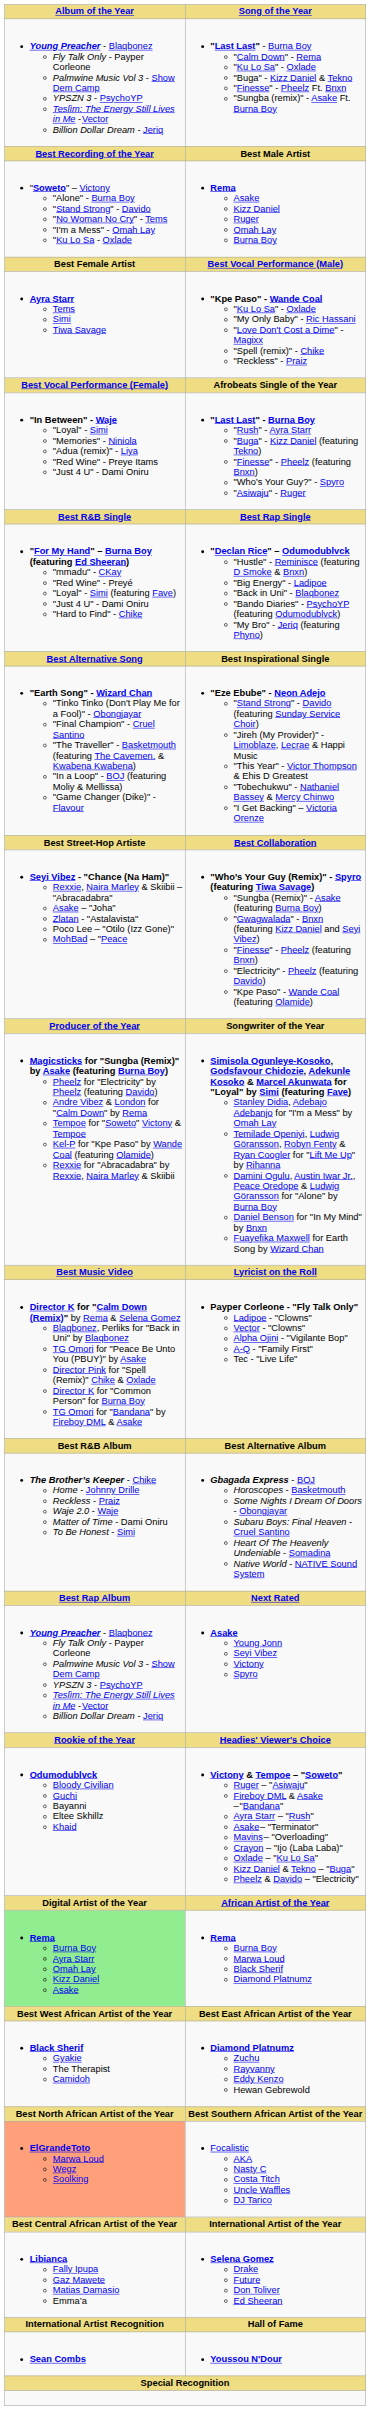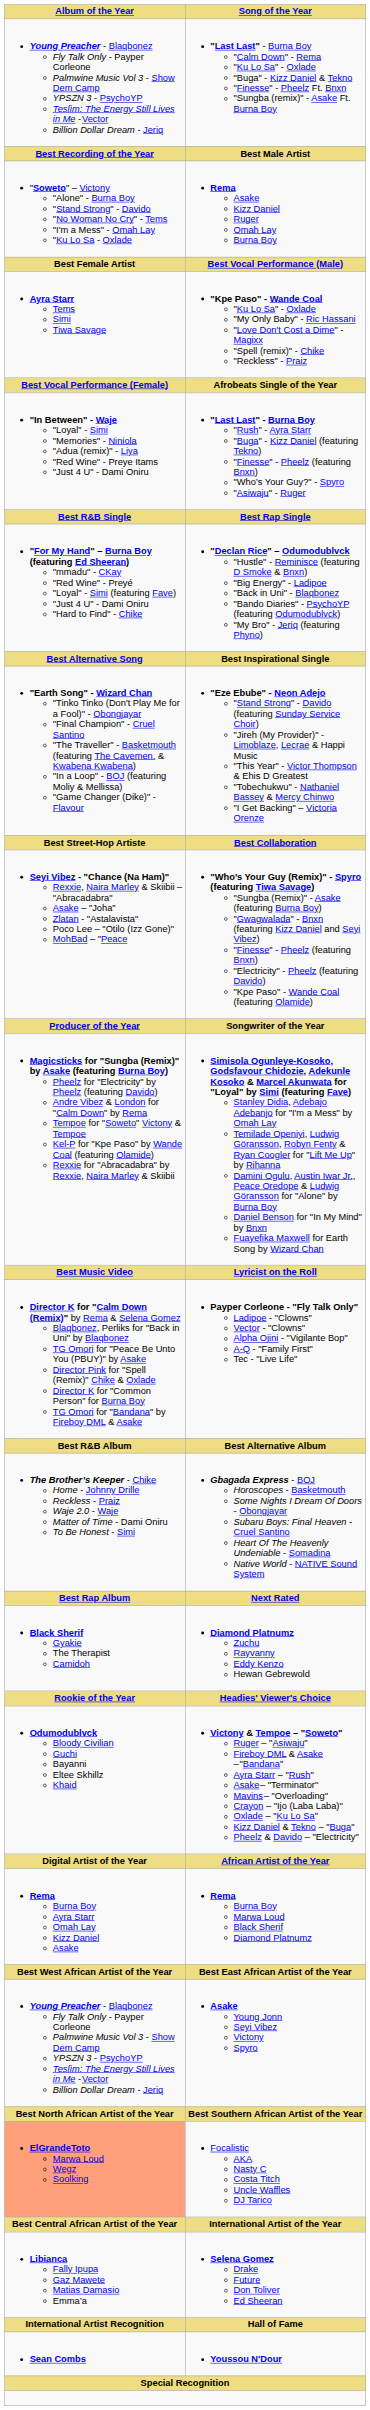 <table class=wikitable width="100%">
 <tr>
 <th style="background:#EEDD82;" ! width="50%"><a href='#'>Album of the Year</a></th>
 <th style="background:#EEDD82;" ! width="50%"><a href='#'>Song of the Year</a></th>
 </tr>
 <tr>
 <td valign="top"><br><ul><li> <strong><em><a href='#'>Young Preacher</a></em></strong> - <a href='#'>Blaqbonez</a><ul><li><em>Fly Talk Only</em> - Payper Corleone</li><li><em>Palmwine Music Vol 3</em> - <a href='#'>Show Dem Camp</a></li><li><em>YPSZN 3</em> - <a href='#'>PsychoYP</a></li><li><em><a href='#'>Teslìm: The Energy Still Lives in Me</a></em> - <a href='#'>Vector</a></li><li><em>Billion Dollar Dream</em> - <a href='#'>Jeriq</a></li></ul></li></ul></td>
 <td valign="top"><br><ul><li> <strong>"<a href='#'>Last Last</a>"</strong> - <a href='#'>Burna Boy</a><ul><li>"<a href='#'>Calm Down</a>" - <a href='#'>Rema</a></li><li>"<a href='#'>Ku Lo Sa</a>" - <a href='#'>Oxlade</a></li><li>"Buga" - <a href='#'>Kizz Daniel</a> & <a href='#'>Tekno</a></li><li>"<a href='#'>Finesse</a>" - <a href='#'>Pheelz</a> Ft. <a href='#'>Bnxn</a></li><li>"Sungba (remix)" - <a href='#'>Asake</a> Ft. <a href='#'>Burna Boy</a></li></ul></li></ul></td>
 </tr>
 <tr>
 <th style="background:#EEDD82;" ! width="50%"><a href='#'>Best Recording of the Year</a></th>
 <th style="background:#EEDD82;" ! width="50%">Best Male Artist</th>
 </tr>
 <tr>
 <td valign="top"><br><ul><li> "<strong><a href='#'>Soweto</a></strong>" – <a href='#'>Victony</a><ul><li>"Alone" - <a href='#'>Burna Boy</a></li><li>"<a href='#'>Stand Strong</a>" - <a href='#'>Davido</a></li><li>"<a href='#'>No Woman No Cry</a>" - <a href='#'>Tems</a></li><li>"I'm a Mess" - <a href='#'>Omah Lay</a></li><li>"<a href='#'>Ku Lo Sa</a> - <a href='#'>Oxlade</a></li></ul></li></ul></td>
 <td valign="top"><br><ul><li> <strong><a href='#'>Rema</a></strong><ul><li><a href='#'>Asake</a></li><li><a href='#'>Kizz Daniel</a></li><li><a href='#'>Ruger</a></li><li><a href='#'>Omah Lay</a></li><li><a href='#'>Burna Boy</a></li></ul></li></ul></td>
 </tr>
 <tr>
 <th style="background:#EEDD82;" ! width="50%">Best Female Artist</th>
 <th style="background:#EEDD82;" ! width="50%"><a href='#'>Best Vocal Performance (Male)</a></th>
 </tr>
 <tr>
 <td valign="top"><br><ul><li> <strong><a href='#'>Ayra Starr</a></strong><ul><li><a href='#'>Tems</a></li><li><a href='#'>Simi</a></li><li><a href='#'>Tiwa Savage</a></li></ul></li></ul></td>
 <td valign="top"><br><ul><li> <strong>"Kpe Paso" - <a href='#'>Wande Coal</a></strong><ul><li>"<a href='#'>Ku Lo Sa</a>" - <a href='#'>Oxlade</a></li><li>"My Only Baby" - <a href='#'>Ric Hassani</a></li><li>"<a href='#'>Love Don't Cost a Dime</a>" - <a href='#'>Magixx</a></li><li>"Spell (remix)" - <a href='#'>Chike</a></li><li>"Reckless" - <a href='#'>Praiz</a></li></ul></li></ul></td>
 </tr>
 <tr>
 <th style="background:#EEDD82;" ! width="50%"><a href='#'>Best Vocal Performance (Female)</a></th>
 <th style="background:#EEDD82;" ! width="50%">Afrobeats Single of the Year</th>
 </tr>
 <tr>
 <td valign="top"><br><ul><li> <strong>"In Between" - <a href='#'>Waje</a></strong><ul><li>"Loyal" - <a href='#'>Simi</a></li><li>"Memories" - <a href='#'>Niniola</a></li><li>"Adua (remix)" - <a href='#'>Liya</a></li><li>"Red Wine" - Preye Itams</li><li>"Just 4 U" - Dami Oniru</li></ul></li></ul></td>
 <td valign="top"><br><ul><li> <strong>"<a href='#'>Last Last</a>" - <a href='#'>Burna Boy</a></strong><ul><li>"<a href='#'>Rush</a>" - <a href='#'>Ayra Starr</a></li><li>"<a href='#'>Buga</a>" - <a href='#'>Kizz Daniel</a> <span>(featuring <a href='#'>Tekno</a>)</span></li><li>"<a href='#'>Finesse</a>" - <a href='#'>Pheelz</a> <span>(featuring <a href='#'>Bnxn</a>)</span></li><li>"Who’s Your Guy?" - <a href='#'>Spyro</a></li><li>"<a href='#'>Asiwaju</a>" - <a href='#'>Ruger</a></li></ul></li></ul></td>
 </tr>
 <tr>
 <th style="background:#EEDD82;" ! width="50%"><a href='#'>Best R&B Single</a></th>
 <th style="background:#EEDD82;" ! width="50%"><a href='#'>Best Rap Single</a></th>
 </tr>
 <tr>
 <td valign="top"><br><ul><li> <strong>"<a href='#'>For My Hand</a>" – <a href='#'>Burna Boy</a> <span>(featuring <a href='#'>Ed Sheeran</a>)</span></strong><ul><li>"mmadu" - <a href='#'>CKay</a></li><li>"Red Wine" - Preyé</li><li>"Loyal" - <a href='#'>Simi</a> <span>(featuring <a href='#'>Fave</a>)</span></li><li>"Just 4 U" - Dami Oniru</li><li>"Hard to Find" - <a href='#'>Chike</a></li></ul></li></ul></td>
 <td valign="top"><br><ul><li> <strong>"<a href='#'>Declan Rice</a>" – <a href='#'>Odumodublvck</a></strong><ul><li>"Hustle" - <a href='#'>Reminisce</a> <span>(featuring <a href='#'>D Smoke</a> & <a href='#'>Bnxn</a>)</span></li><li>"Big Energy" - <a href='#'>Ladipoe</a></li><li>"Back in Uni" - <a href='#'>Blaqbonez</a></li><li>"Bando Diaries" - <a href='#'>PsychoYP</a> <span>(featuring <a href='#'>Odumodublvck</a>)</span></li><li>"My Bro" - <a href='#'>Jeriq</a> <span>(featuring <a href='#'>Phyno</a>)</span></li></ul></li></ul></td>
 </tr>
 <tr>
 <th style="background:#EEDD82;" ! width="50%"><a href='#'>Best Alternative Song</a></th>
 <th style="background:#EEDD82;" ! width="50%">Best Inspirational Single</th>
 </tr>
 <tr>
 <td valign="top"><br><ul><li> <strong>"Earth Song" - <a href='#'>Wizard Chan</a></strong><ul><li>"Tinko Tinko (Don't Play Me for a Fool)" - <a href='#'>Obongjayar</a></li><li>"Final Champion" - <a href='#'>Cruel Santino</a></li><li>"The Traveller" - <a href='#'>Basketmouth</a> <span>(featuring <a href='#'>The Cavemen.</a> & <a href='#'>Kwabena Kwabena</a>)</span></li><li>"In a Loop" - <a href='#'>BOJ</a> <span>(featuring Moliy & Mellissa)</span></li><li>"Game Changer (Dike)" - <a href='#'>Flavour</a></li></ul></li></ul></td>
 <td valign="top"><br><ul><li> <strong>"Eze Ebube" - <a href='#'>Neon Adejo</a></strong><ul><li>"<a href='#'>Stand Strong</a>" - <a href='#'>Davido</a> <span>(featuring <a href='#'>Sunday Service Choir</a>)</span></li><li>"Jireh (My Provider)" - <a href='#'>Limoblaze</a>, <a href='#'>Lecrae</a> & Happi Music</li><li>"This Year" - <a href='#'>Victor Thompson</a> & Ehis D Greatest</li><li>"Tobechukwu" - <a href='#'>Nathaniel Bassey</a> & <a href='#'>Mercy Chinwo</a></li><li>"I Get Backing" – <a href='#'>Victoria Orenze</a></li></ul></li></ul></td>
 </tr>
 <tr>
 <th style="background:#EEDD82;" ! width="50%">Best Street-Hop Artiste</th>
 <th style="background:#EEDD82;" ! width="50%"><a href='#'>Best Collaboration</a></th>
 </tr>
 <tr>
 <td valign="top"><br><ul><li> <strong><a href='#'>Seyi Vibez</a> - "Chance (Na Ham)"</strong><ul><li><a href='#'>Rexxie</a>, <a href='#'>Naira Marley</a> & Skiibii – "Abracadabra"</li><li><a href='#'>Asake</a> – "Joha"</li><li><a href='#'>Zlatan</a> - "Astalavista"</li><li>Poco Lee – "Otilo (Izz Gone)"</li><li><a href='#'>MohBad</a> – "<a href='#'>Peace</a></li></ul></li></ul></td>
 <td valign="top"><br><ul><li> <strong>"Who’s Your Guy (Remix)" - <a href='#'>Spyro</a> <span>(featuring <a href='#'>Tiwa Savage</a>)</span></strong><ul><li>"Sungba (Remix)" - <a href='#'>Asake</a> <span>(featuring <a href='#'>Burna Boy</a>)</span></li><li>"<a href='#'>Gwagwalada</a>" - <a href='#'>Bnxn</a> <span>(featuring <a href='#'>Kizz Daniel</a> and <a href='#'>Seyi Vibez</a>)</span></li><li>"<a href='#'>Finesse</a>" - <a href='#'>Pheelz</a> <span>(featuring <a href='#'>Bnxn</a>)</span></li><li>"Electricity" - <a href='#'>Pheelz</a> <span>(featuring <a href='#'>Davido</a>)</span></li><li>"Kpe Paso" - <a href='#'>Wande Coal</a> <span>(featuring <a href='#'>Olamide</a>)</span></li></ul></li></ul></td>
 </tr>
 <tr>
 <th style="background:#EEDD82;" ! width="50%"><a href='#'>Producer of the Year</a></th>
 <th style="background:#EEDD82;" ! width="50%">Songwriter of the Year</th>
 </tr>
 <tr>
 <td valign="top"><br><ul><li> <strong><a href='#'>Magicsticks</a> for "Sungba (Remix)" by <a href='#'>Asake</a> <span>(featuring <a href='#'>Burna Boy</a>)</span></strong><ul><li><a href='#'>Pheelz</a> for "Electricity" by <a href='#'>Pheelz</a> <span>(featuring <a href='#'>Davido</a>)</span></li><li><a href='#'>Andre Vibez</a> & <a href='#'>London</a> for "<a href='#'>Calm Down</a>" by <a href='#'>Rema</a></li><li><a href='#'>Tempoe</a> for "<a href='#'>Soweto</a>" <a href='#'>Victony</a> & <a href='#'>Tempoe</a></li><li><a href='#'>Kel-P</a> for "Kpe Paso" by <a href='#'>Wande Coal</a> <span>(featuring <a href='#'>Olamide</a>)</span></li><li><a href='#'>Rexxie</a> for "Abracadabra" by <a href='#'>Rexxie</a>, <a href='#'>Naira Marley</a> & Skiibii</li></ul></li></ul></td>
 <td valign="top"><br><ul><li> <strong><a href='#'>Simisola Ogunleye-Kosoko</a>, <a href='#'>Godsfavour Chidozie</a>, <a href='#'>Adekunle Kosoko</a> & <a href='#'>Marcel Akunwata</a> for "Loyal" by <a href='#'>Simi</a> <span>(featuring <a href='#'>Fave</a>)</span></strong><ul><li><a href='#'>Stanley Didia</a>, <a href='#'>Adebajo Adebanjo</a> for "I'm a Mess" by <a href='#'>Omah Lay</a></li><li><a href='#'>Temilade Openiyi</a>, <a href='#'>Ludwig Göransson</a>, <a href='#'>Robyn Fenty</a> & <a href='#'>Ryan Coogler</a> for "<a href='#'>Lift Me Up</a>" by <a href='#'>Rihanna</a></li><li><a href='#'>Damini Ogulu</a>, <a href='#'>Austin Iwar Jr.</a>, <a href='#'>Peace Oredope</a> & <a href='#'>Ludwig Göransson</a> for "Alone" by <a href='#'>Burna Boy</a></li><li><a href='#'>Daniel Benson</a> for "In My Mind" by <a href='#'>Bnxn</a></li><li><a href='#'>Fuayefika Maxwell</a> for Earth Song by <a href='#'>Wizard Chan</a></li></ul></li></ul></td>
 </tr>
 <tr>
 <th style="background:#EEDD82;" ! width="50%"><a href='#'>Best Music Video</a> </th>
 <th style="background:#EEDD82;" ! width="50%"><a href='#'>Lyricist on the Roll</a></th>
 </tr>
 <tr>
 <td valign="top"><br><ul><li> <strong><a href='#'>Director K</a> for "<a href='#'>Calm Down (Remix)</a>"</strong> by <a href='#'>Rema</a> & <a href='#'>Selena Gomez</a><ul><li><a href='#'>Blaqbonez</a>, Perliks for "Back in Uni" by <a href='#'>Blaqbonez</a></li><li><a href='#'>TG Omori</a> for "Peace Be Unto You (PBUY)" by <a href='#'>Asake</a></li><li><a href='#'>Director Pink</a> for "Spell (Remix)" <a href='#'>Chike</a> & <a href='#'>Oxlade</a></li><li><a href='#'>Director K</a> for "Common Person" for <a href='#'>Burna Boy</a></li><li><a href='#'>TG Omori</a> for "<a href='#'>Bandana</a>" by <a href='#'>Fireboy DML</a> & <a href='#'>Asake</a></li></ul></li></ul></td>
 <td valign="top"><br><ul><li> <strong>Payper Corleone - "Fly Talk Only"</strong><ul><li><a href='#'>Ladipoe</a> - "Clowns"</li><li><a href='#'>Vector</a> - "Clowns"</li><li><a href='#'>Alpha Ojini</a> - "Vigilante Bop"</li><li><a href='#'>A-Q</a> - "Family First"</li><li>Tec - "Live Life"</li></ul></li></ul></td>
 </tr>
 <tr>
 <th style="background:#EEDD82;" ! width="50%">Best R&B Album</th>
 <th style="background:#EEDD82;" ! width="50%">Best Alternative Album</th>
 </tr>
 <tr>
 <td valign="top"><br><ul><li> <strong><em>The Brother’s Keeper</em></strong> - <a href='#'>Chike</a><ul><li><em>Home</em> - <a href='#'>Johnny Drille</a></li><li><em>Reckless</em> - <a href='#'>Praiz</a></li><li><em>Waje 2.0</em> - <a href='#'>Waje</a></li><li><em>Matter of Time</em> - Dami Oniru</li><li><em>To Be Honest</em> - <a href='#'>Simi</a></li></ul></li></ul></td>
 <td valign="top"><br><ul><li> <strong><em>Gbagada Express</em></strong> - <a href='#'>BOJ</a><ul><li><em>Horoscopes</em> - <a href='#'>Basketmouth</a></li><li><em>Some Nights I Dream Of Doors</em> - <a href='#'>Obongjayar</a></li><li><em>Subaru Boys: Final Heaven</em> - <a href='#'>Cruel Santino</a></li><li><em>Heart Of The Heavenly Undeniable</em> - <a href='#'>Somadina</a></li><li><em>Native World</em> - <a href='#'>NATIVE Sound System</a></li></ul></li></ul></td>
 </tr>
 <tr>
 <th style="background:#EEDD82;" ! width="50%"><a href='#'>Best Rap Album</a></th>
 <th style="background:#EEDD82;" ! width="50%"><a href='#'>Next Rated</a></th>
 </tr>
 <tr>
-<td valign="top"><br><ul><li> <strong><em><a href='#'>Young Preacher</a></em></strong> - <a href='#'>Blaqbonez</a><ul><li><em>Fly Talk Only</em> - Payper Corleone</li><li><em>Palmwine Music Vol 3</em> - <a href='#'>Show Dem Camp</a></li><li><em>YPSZN 3</em> - <a href='#'>PsychoYP</a></li><li><em><a href='#'>Teslìm: The Energy Still Lives in Me</a></em> - <a href='#'>Vector</a></li><li><em>Billion Dollar Dream</em> - <a href='#'>Jeriq</a></li></ul></li></ul></td>
-<td valign="top"><br><ul><li> <strong><a href='#'>Asake</a></strong><ul><li><a href='#'>Young Jonn</a></li><li><a href='#'>Seyi Vibez</a></li><li><a href='#'>Victony</a></li><li><a href='#'>Spyro</a></li></ul></li></ul></td>
+<td valign="top"><br><ul><li> <strong><a href='#'>Black Sherif</a></strong> <ul><li><a href='#'>Gyakie</a> </li><li>The Therapist </li><li><a href='#'>Camidoh</a> </li></ul></li></ul></td>
+<td valign="top"><br><ul><li> <strong><a href='#'>Diamond Platnumz</a></strong> <ul><li><a href='#'>Zuchu</a> </li><li><a href='#'>Rayvanny</a> </li><li><a href='#'>Eddy Kenzo</a> </li><li>Hewan Gebrewold </li></ul></li></ul></td>
 </tr>
 <tr>
 <th style="background:#EEDD82;" ! width="50%"><a href='#'>Rookie of the Year</a></th>
 <th style="background:#EEDD82;" ! width="50%"><a href='#'>Headies' Viewer's Choice</a></th>
 </tr>
 <tr>
 <td valign="top"><br><ul><li> <strong><a href='#'>Odumodublvck</a></strong><ul><li><a href='#'>Bloody Civilian</a></li><li><a href='#'>Guchi</a></li><li>Bayanni</li><li>Eltee Skhillz</li><li><a href='#'>Khaid</a></li></ul></li></ul></td>
 <td valign="top"><br><ul><li> <strong><a href='#'>Victony</a> & <a href='#'>Tempoe</a> – "<a href='#'>Soweto</a>"</strong><ul><li><a href='#'>Ruger</a> – "<a href='#'>Asiwaju</a>"</li><li><a href='#'>Fireboy DML</a> & <a href='#'>Asake</a> – "<a href='#'>Bandana</a>"</li><li><a href='#'>Ayra Starr</a> – "<a href='#'>Rush</a>"</li><li><a href='#'>Asake</a> – "Terminator"</li><li><a href='#'>Mavins</a> – "Overloading"</li><li><a href='#'>Crayon</a> – "Ijo (Laba Laba)"</li><li><a href='#'>Oxlade</a> – "<a href='#'>Ku Lo Sa</a>"</li><li><a href='#'>Kizz Daniel</a> & <a href='#'>Tekno</a> – "<a href='#'>Buga</a>"</li><li><a href='#'>Pheelz</a> & <a href='#'>Davido</a> – "Electricity"</li></ul></li></ul></td>
 </tr>
 <tr>
 <th style="background:#EEDD82;" ! width="50%">Digital Artist of the Year</th>
 <th style="background:#EEDD82;" ! width="50%"><a href='#'>African Artist of the Year</a></th>
 </tr>
 <tr>
-<td valign="top" style="background: lightgreen;"><br><ul><li> <strong><a href='#'>Rema</a></strong><ul><li><a href='#'>Burna Boy</a></li><li><a href='#'>Ayra Starr</a></li><li><a href='#'>Omah Lay</a></li><li><a href='#'>Kizz Daniel</a></li><li><a href='#'>Asake</a></li></ul></li></ul></td>
+<td valign="top"><br><ul><li> <strong><a href='#'>Rema</a></strong><ul><li><a href='#'>Burna Boy</a></li><li><a href='#'>Ayra Starr</a></li><li><a href='#'>Omah Lay</a></li><li><a href='#'>Kizz Daniel</a></li><li><a href='#'>Asake</a></li></ul></li></ul></td>
 <td valign="top"><br><ul><li> <strong><a href='#'>Rema</a></strong> <ul><li><a href='#'>Burna Boy</a> </li><li><a href='#'>Marwa Loud</a> </li><li><a href='#'>Black Sherif</a> </li><li><a href='#'>Diamond Platnumz</a> </li></ul></li></ul></td>
 </tr>
 <tr>
 <th style="background:#EEDD82;" ! width="50%">Best West African Artist of the Year</th>
 <th style="background:#EEDD82;" ! width="50%">Best East African Artist of the Year</th>
 </tr>
 <tr>
-<td valign="top"><br><ul><li> <strong><a href='#'>Black Sherif</a></strong> <ul><li><a href='#'>Gyakie</a> </li><li>The Therapist </li><li><a href='#'>Camidoh</a> </li></ul></li></ul></td>
-<td valign="top"><br><ul><li> <strong><a href='#'>Diamond Platnumz</a></strong> <ul><li><a href='#'>Zuchu</a> </li><li><a href='#'>Rayvanny</a> </li><li><a href='#'>Eddy Kenzo</a> </li><li>Hewan Gebrewold </li></ul></li></ul></td>
+<td valign="top"><br><ul><li> <strong><em><a href='#'>Young Preacher</a></em></strong> - <a href='#'>Blaqbonez</a><ul><li><em>Fly Talk Only</em> - Payper Corleone</li><li><em>Palmwine Music Vol 3</em> - <a href='#'>Show Dem Camp</a></li><li><em>YPSZN 3</em> - <a href='#'>PsychoYP</a></li><li><em><a href='#'>Teslìm: The Energy Still Lives in Me</a></em> - <a href='#'>Vector</a></li><li><em>Billion Dollar Dream</em> - <a href='#'>Jeriq</a></li></ul></li></ul></td>
+<td valign="top"><br><ul><li> <strong><a href='#'>Asake</a></strong><ul><li><a href='#'>Young Jonn</a></li><li><a href='#'>Seyi Vibez</a></li><li><a href='#'>Victony</a></li><li><a href='#'>Spyro</a></li></ul></li></ul></td>
 </tr>
 <tr>
 <th style="background:#EEDD82;" ! width="50%">Best North African Artist of the Year</th>
 <th style="background:#EEDD82;" ! width="50%">Best Southern African Artist of the Year</th>
 </tr>
 <tr>
 <td valign="top" style="background: lightsalmon;"><br><ul><li> <strong><a href='#'>ElGrandeToto</a></strong> <ul><li><a href='#'>Marwa Loud</a> </li><li><a href='#'>Wegz</a> </li><li><a href='#'>Soolking</a> </li></ul></li></ul></td>
 <td valign="top"><br><ul><li> <a href='#'>Focalistic</a> <ul><li><a href='#'>AKA</a> </li><li><a href='#'>Nasty C</a> </li><li><a href='#'>Costa Titch</a> </li><li><a href='#'>Uncle Waffles</a> </li><li><a href='#'>DJ Tarico</a> </li></ul></li></ul></td>
 </tr>
 <tr>
 <th style="background:#EEDD82;" ! width="50%">Best Central African Artist of the Year</th>
 <th style="background:#EEDD82;" ! width="50%">International Artist of the Year</th>
 </tr>
 <tr>
 <td valign="top"><br><ul><li> <strong><a href='#'>Libianca</a></strong> <ul><li><a href='#'>Fally Ipupa</a> </li><li><a href='#'>Gaz Mawete</a> </li><li><a href='#'>Matias Damasio</a> </li><li>Emma’a </li></ul></li></ul></td>
 <td valign="top"><br><ul><li> <strong><a href='#'>Selena Gomez</a></strong><ul><li><a href='#'>Drake</a></li><li><a href='#'>Future</a></li><li><a href='#'>Don Toliver</a></li><li><a href='#'>Ed Sheeran</a></li></ul></li></ul></td>
 </tr>
 <tr>
 <th style="background:#EEDD82;" ! width="50%">International Artist Recognition</th>
 <th style="background:#EEDD82;" ! width="50%">Hall of Fame</th>
 </tr>
 <tr>
 <td valign="top"><br><ul><li><strong><a href='#'>Sean Combs</a></strong></li></ul></td>
 <td valign="top"><br><ul><li><strong><a href='#'>Youssou N'Dour</a></strong></li></ul></td>
 </tr>
 <tr>
 <th colspan="2" style="background:#EEDD82; width:50%">Special Recognition</th>
 </tr>
 <tr>
 <td colspan="2" valign="center"><br></td>
 </tr>
 </table>
